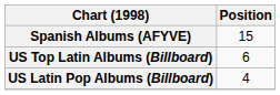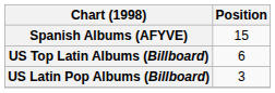 <table class="wikitable plainrowheaders sortable">
 <tr>
 <th align="left">Chart (1998)</th>
 <th align="left">Position</th>
 </tr>
 <tr>
 <th scope="row" align="left">Spanish Albums (AFYVE)</th>
 <td align="center">15</td>
 </tr>
 <tr>
 <th scope="row" align="left">US Top Latin Albums (<em>Billboard</em>)</th>
 <td align="center">6</td>
 </tr>
 <tr>
 <th scope="row" align="left">US Latin Pop Albums (<em>Billboard</em>)</th>
-<td align="center">4</td>
+<td align="center">3</td>
 </tr>
 <tr>
 </tr>
 </table>
